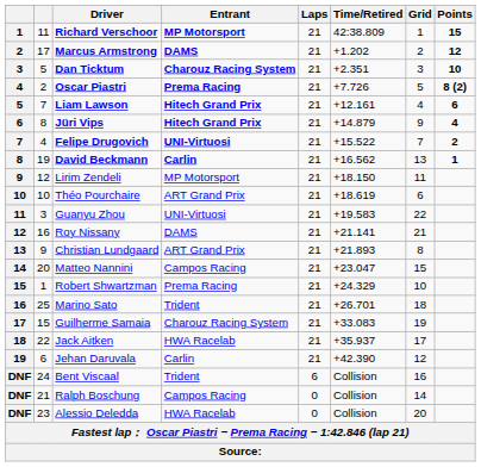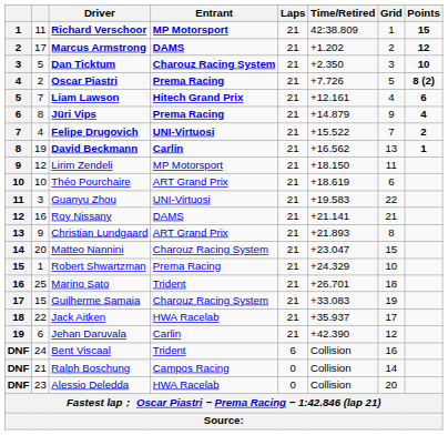 <table class="wikitable" style="font-size: 85%;">
 <tr>
 <th></th>
 <th></th>
 <th>Driver</th>
 <th>Entrant</th>
 <th>Laps</th>
 <th>Time/Retired</th>
 <th>Grid</th>
 <th>Points</th>
 </tr>
 <tr>
 <th>1</th>
 <td align="center">11</td>
 <td><strong> <a href='#'>Richard Verschoor</a></strong></td>
 <td><strong><a href='#'>MP Motorsport</a></strong></td>
 <td align="center">21</td>
 <td>42:38.809</td>
 <td align="center">1</td>
 <td align="center"><strong>15</strong></td>
 </tr>
 <tr>
 <th>2</th>
 <td align="center">17</td>
 <td><strong> <a href='#'>Marcus Armstrong</a></strong></td>
 <td><strong><a href='#'>DAMS</a></strong></td>
 <td align="center">21</td>
 <td>+1.202</td>
 <td align="center">2</td>
 <td align="center"><strong>12</strong></td>
 </tr>
 <tr>
 <th>3</th>
 <td align="center">5</td>
 <td><strong> <a href='#'>Dan Ticktum</a></strong></td>
 <td><strong><a href='#'>Charouz Racing System</a></strong></td>
 <td align="center">21</td>
-<td>+2.351</td>
+<td>+2.350</td>
 <td align="center">3</td>
 <td align="center"><strong>10</strong></td>
 </tr>
 <tr>
 <th>4</th>
 <td align="center">2</td>
 <td><strong> <a href='#'>Oscar Piastri</a></strong></td>
 <td><a href='#'><strong>Prema Racing</strong></a></td>
 <td align="center">21</td>
 <td>+7.726</td>
 <td align="center">5</td>
 <td align="center"><strong>8 (2)</strong></td>
 </tr>
 <tr>
 <th>5</th>
 <td align="center">7</td>
 <td><strong> <a href='#'>Liam Lawson</a></strong></td>
 <td><strong><a href='#'>Hitech Grand Prix</a></strong></td>
 <td align="center">21</td>
 <td>+12.161</td>
 <td align="center">4</td>
 <td align="center"><strong>6</strong></td>
 </tr>
 <tr>
 <th>6</th>
 <td align="center">8</td>
 <td><strong> <a href='#'>Jüri Vips</a></strong></td>
-<td><strong><a href='#'>Hitech Grand Prix</a></strong></td>
+<td><a href='#'><strong>Prema Racing</strong></a></td>
 <td align="center">21</td>
 <td>+14.879</td>
 <td align="center">9</td>
 <td align="center"><strong>4</strong></td>
 </tr>
 <tr>
 <th>7</th>
 <td align="center">4</td>
 <td><strong> <a href='#'>Felipe Drugovich</a></strong></td>
 <td><a href='#'><strong>UNI-Virtuosi</strong></a></td>
 <td align="center">21</td>
 <td>+15.522</td>
 <td align="center">7</td>
 <td align="center"><strong>2</strong></td>
 </tr>
 <tr>
 <th>8</th>
 <td align="center">19</td>
 <td><strong> <a href='#'>David Beckmann</a></strong></td>
 <td><a href='#'><strong>Carlin</strong></a></td>
 <td align="center">21</td>
 <td>+16.562</td>
 <td align="center">13</td>
 <td align="center"><strong>1</strong></td>
 </tr>
 <tr>
 <th>9</th>
 <td align="center">12</td>
 <td> <a href='#'>Lirim Zendeli</a></td>
 <td><a href='#'>MP Motorsport</a></td>
 <td align="center">21</td>
 <td>+18.150</td>
 <td align="center">11</td>
 <td align="center"></td>
 </tr>
 <tr>
 <th>10</th>
 <td align="center">10</td>
 <td> <a href='#'>Théo Pourchaire</a></td>
 <td><a href='#'>ART Grand Prix</a></td>
 <td align="center">21</td>
 <td>+18.619</td>
 <td align="center">6</td>
 <td align="center"></td>
 </tr>
 <tr>
 <th>11</th>
 <td align="center">3</td>
 <td> <a href='#'>Guanyu Zhou</a></td>
 <td><a href='#'>UNI-Virtuosi</a></td>
 <td align="center">21</td>
 <td>+19.583</td>
 <td align="center">22</td>
 <td align="center"></td>
 </tr>
 <tr>
 <th>12</th>
 <td align="center">16</td>
 <td> <a href='#'>Roy Nissany</a></td>
 <td><a href='#'>DAMS</a></td>
 <td align="center">21</td>
 <td>+21.141</td>
 <td align="center">21</td>
 <td align="center"></td>
 </tr>
 <tr>
 <th>13</th>
 <td align="center">9</td>
 <td> <a href='#'>Christian Lundgaard</a></td>
 <td><a href='#'>ART Grand Prix</a></td>
 <td align="center">21</td>
 <td>+21.893</td>
 <td align="center">8</td>
 <td align="center"></td>
 </tr>
 <tr>
 <th>14</th>
 <td align="center">20</td>
 <td> <a href='#'>Matteo Nannini</a></td>
-<td><a href='#'>Campos Racing</a></td>
+<td><a href='#'>Charouz Racing System</a></td>
 <td align="center">21</td>
 <td>+23.047</td>
 <td align="center">15</td>
 <td align="center"></td>
 </tr>
 <tr>
 <th>15</th>
 <td align="center">1</td>
 <td> <a href='#'>Robert Shwartzman</a></td>
 <td><a href='#'>Prema Racing</a></td>
 <td align="center">21</td>
 <td>+24.329</td>
 <td align="center">10</td>
 <td align="center"></td>
 </tr>
 <tr>
 <th>16</th>
 <td align="center">25</td>
 <td> <a href='#'>Marino Sato</a></td>
 <td><a href='#'>Trident</a></td>
 <td align="center">21</td>
 <td>+26.701</td>
 <td align="center">18</td>
 <td align="center"></td>
 </tr>
 <tr>
 <th>17</th>
 <td align="center">15</td>
 <td> <a href='#'>Guilherme Samaia</a></td>
 <td><a href='#'>Charouz Racing System</a></td>
 <td align="center">21</td>
 <td>+33.083</td>
 <td align="center">19</td>
 <td align="center"></td>
 </tr>
 <tr>
 <th>18</th>
 <td align="center">22</td>
 <td> <a href='#'>Jack Aitken</a></td>
 <td><a href='#'>HWA Racelab</a></td>
 <td align="center">21</td>
 <td>+35.937</td>
 <td align="center">17</td>
 <td align="center"></td>
 </tr>
 <tr>
 <th>19</th>
 <td align="center">6</td>
 <td> <a href='#'>Jehan Daruvala</a></td>
 <td><a href='#'>Carlin</a></td>
 <td align="center">21</td>
 <td>+42.390</td>
 <td align="center">12</td>
 <td align="center"></td>
 </tr>
 <tr>
 <th>DNF</th>
 <td align="center">24</td>
 <td> <a href='#'>Bent Viscaal</a></td>
 <td><a href='#'>Trident</a></td>
 <td align="center">6</td>
 <td>Collision</td>
 <td align="center">16</td>
 <td align="center"></td>
 </tr>
 <tr>
 <th>DNF</th>
 <td align="center">21</td>
 <td> <a href='#'>Ralph Boschung</a></td>
 <td><a href='#'>Campos Racing</a></td>
 <td align="center">0</td>
 <td>Collision</td>
 <td align="center">14</td>
 <td align="center"></td>
 </tr>
 <tr>
 <th>DNF</th>
 <td align="center">23</td>
 <td> <a href='#'>Alessio Deledda</a></td>
 <td><a href='#'>HWA Racelab</a></td>
 <td align="center">0</td>
 <td>Collision</td>
 <td align="center">20</td>
 <td align="center"></td>
 </tr>
 <tr>
 <th colspan="8" align="center"><em>Fastest lap：  <a href='#'>Oscar Piastri</a> − <a href='#'>Prema Racing</a> − 1:42.846 (lap 21)</em></th>
 </tr>
 <tr>
 <th colspan="8">Source:</th>
 </tr>
 </table>
